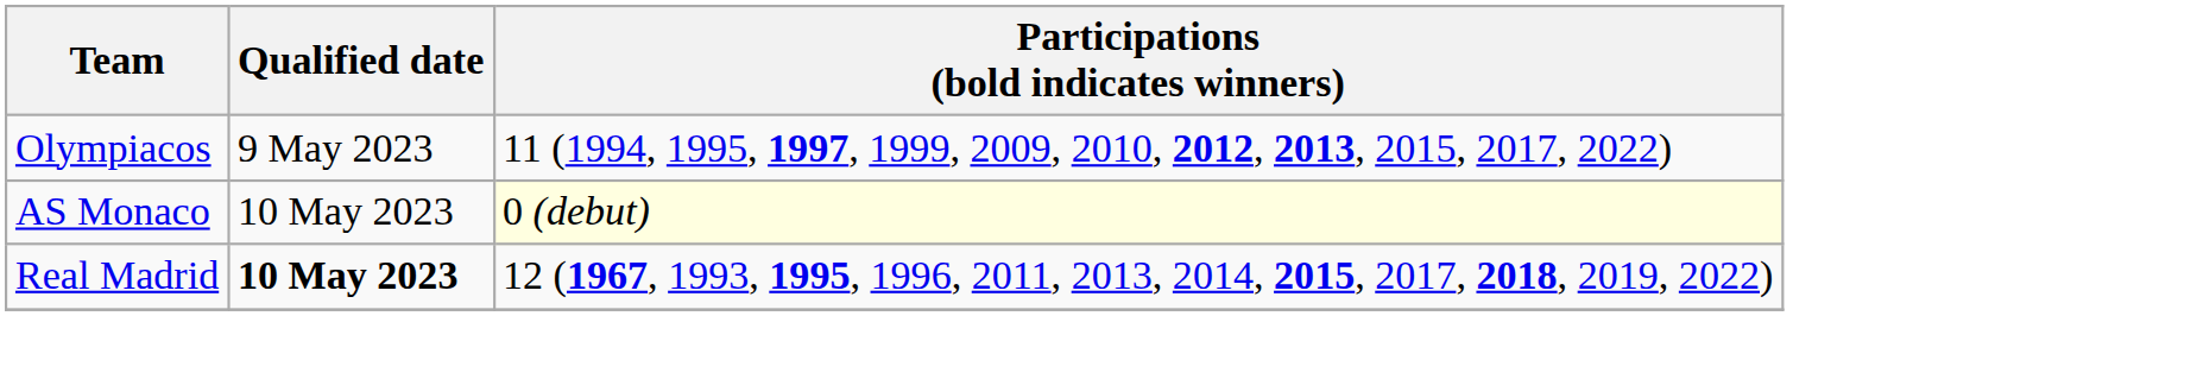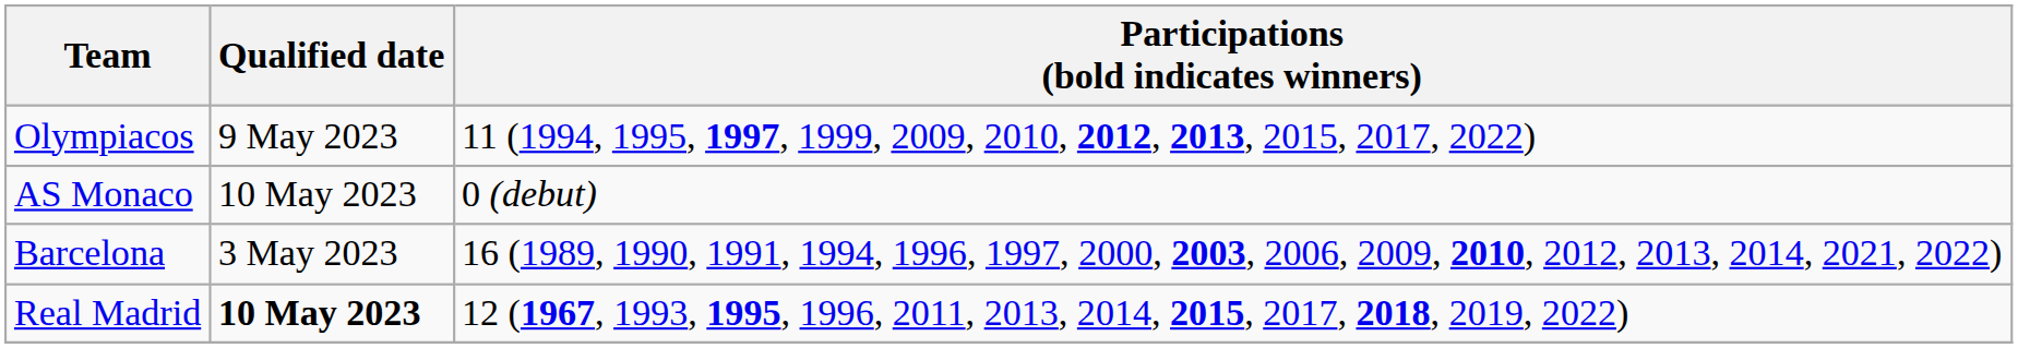 <table class="wikitable">
 <tr>
 <th>Team</th>
 <th>Qualified date</th>
 <th>Participations <br>(bold indicates winners)</th>
 </tr>
 <tr>
 <td> <a href='#'>Olympiacos</a></td>
 <td>9 May 2023</td>
 <td>11 (<a href='#'>1994</a>, <a href='#'>1995</a>, <strong><a href='#'>1997</a></strong>, <a href='#'>1999</a>, <a href='#'>2009</a>, <a href='#'>2010</a>, <strong><a href='#'>2012</a></strong>, <strong><a href='#'>2013</a></strong>, <a href='#'>2015</a>, <a href='#'>2017</a>, <a href='#'>2022</a>)</td>
 </tr>
 <tr>
 <td> <a href='#'>AS Monaco</a></td>
 <td>10 May 2023</td>
-<td style="background: lightyellow;">0 <em>(debut)</em></td>
+<td>0 <em>(debut)</em></td>
+</tr>
+<tr>
+<td> <a href='#'>Barcelona</a></td>
+<td>3 May 2023</td>
+<td>16 (<a href='#'>1989</a>, <a href='#'>1990</a>, <a href='#'>1991</a>, <a href='#'>1994</a>, <a href='#'>1996</a>, <a href='#'>1997</a>, <a href='#'>2000</a>, <strong><a href='#'>2003</a></strong>, <a href='#'>2006</a>, <a href='#'>2009</a>, <strong><a href='#'>2010</a></strong>, <a href='#'>2012</a>, <a href='#'>2013</a>, <a href='#'>2014</a>, <a href='#'>2021</a>, <a href='#'>2022</a>)</td>
 </tr>
 <tr>
 <td> <a href='#'>Real Madrid</a></td>
 <td><strong>10 May 2023</strong></td>
 <td>12 (<strong><a href='#'>1967</a></strong>, <a href='#'>1993</a>, <strong><a href='#'>1995</a></strong>, <a href='#'>1996</a>, <a href='#'>2011</a>, <a href='#'>2013</a>, <a href='#'>2014</a>, <strong><a href='#'>2015</a></strong>, <a href='#'>2017</a>, <strong><a href='#'>2018</a></strong>, <a href='#'>2019</a>, <a href='#'>2022</a>)</td>
 </tr>
 <tr>
 </tr>
 </table>
